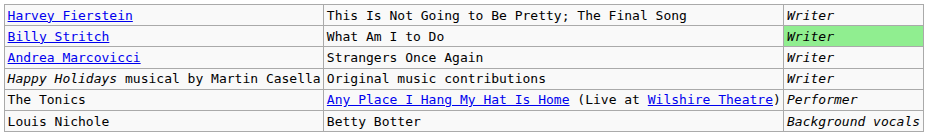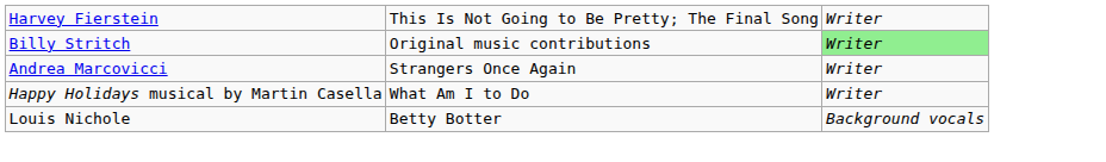 <table class="wikitable">
 <tr>
 <td><a href='#'>Harvey Fierstein</a></td>
 <td>This Is Not Going to Be Pretty; The Final Song</td>
 <td><em>Writer</em></td>
 </tr>
 <tr>
 <td><a href='#'>Billy Stritch</a></td>
-<td>What Am I to Do</td>
+<td>Original music contributions</td>
 <td style="background: lightgreen;"><em>Writer</em></td>
 </tr>
 <tr>
 <td><a href='#'>Andrea Marcovicci</a></td>
 <td>Strangers Once Again</td>
 <td><em>Writer</em></td>
 </tr>
 <tr>
 <td><em>Happy Holidays</em> musical by Martin Casella</td>
-<td>Original music contributions</td>
+<td>What Am I to Do</td>
 <td><em>Writer</em></td>
-</tr>
-<tr>
-<td>The Tonics</td>
-<td><a href='#'>Any Place I Hang My Hat Is Home</a> (Live at <a href='#'>Wilshire Theatre</a>)</td>
-<td><em>Performer</em></td>
 </tr>
 <tr>
 <td>Louis Nichole</td>
 <td>Betty Botter</td>
 <td><em>Background vocals</em></td>
 </tr>
 </table>
